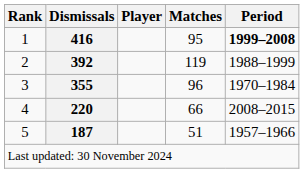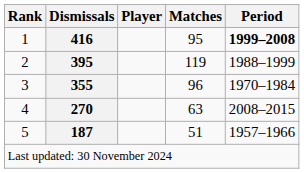 <table class="wikitable plainrowheaders sortable">
 <tr>
 <th scope=col>Rank</th>
 <th scope=col>Dismissals</th>
 <th scope=col>Player</th>
 <th scope=col>Matches</th>
 <th scope=col>Period</th>
 </tr>
 <tr>
 <td align=center>1</td>
 <th scope=row style=text-align:center;>416</th>
 <td></td>
 <td align=center>95</td>
 <td><strong>1999–2008</strong></td>
 </tr>
 <tr>
 <td align=center>2</td>
-<th scope=row style=text-align:center;>392</th>
+<th scope=row style=text-align:center;>395</th>
 <td></td>
 <td align=center>119</td>
 <td>1988–1999</td>
 </tr>
 <tr>
 <td align=center>3</td>
 <th scope=row style=text-align:center;>355</th>
 <td></td>
 <td align=center>96</td>
 <td>1970–1984</td>
 </tr>
 <tr>
 <td align=center>4</td>
-<th scope=row style=text-align:center;>220</th>
+<th scope=row style=text-align:center;>270</th>
 <td></td>
-<td align=center>66</td>
+<td align=center>63</td>
 <td>2008–2015</td>
 </tr>
 <tr>
 <td align=center>5</td>
 <th scope=row style=text-align:center;>187</th>
 <td></td>
 <td align=center>51</td>
 <td>1957–1966</td>
 </tr>
 <tr class=sortbottom>
 <td colspan=5><small>Last updated: 30 November 2024</small></td>
 </tr>
 </table>
